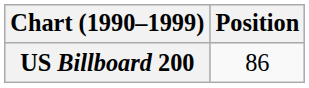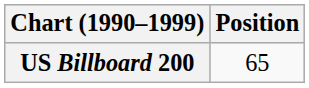 <table class="wikitable plainrowheaders">
 <tr>
 <th>Chart (1990–1999)</th>
 <th>Position</th>
 </tr>
 <tr>
 <th scope="row">US <em>Billboard</em> 200</th>
-<td style="text-align:center;">86</td>
+<td style="text-align:center;">65</td>
 </tr>
 </table>
